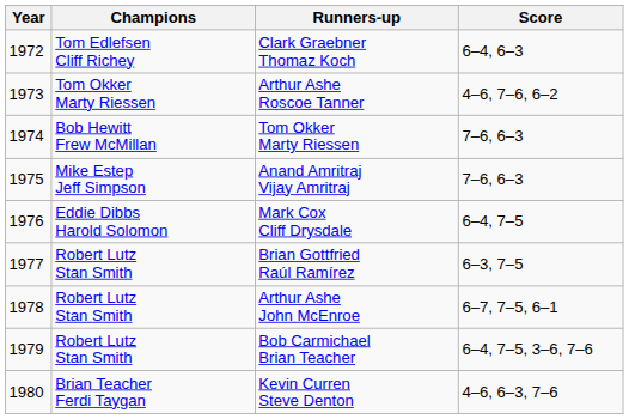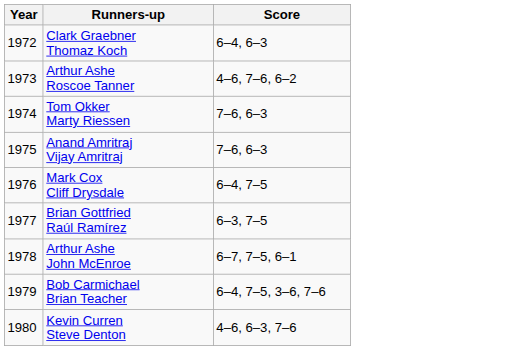 <table class=wikitable>
 <tr>
 <th style="width:40px">Year</th>
-<th style="width:200px">Champions</th>
 <th style="width:200px">Runners-up</th>
 <th style="width:160px" class="unsortable">Score</th>
 </tr>
 <tr>
 <td>1972</td>
-<td> <a href='#'>Tom Edlefsen</a><br> <a href='#'>Cliff Richey</a></td>
 <td> <a href='#'>Clark Graebner</a><br> <a href='#'>Thomaz Koch</a></td>
 <td>6–4, 6–3</td>
 </tr>
 <tr>
 <td>1973</td>
-<td> <a href='#'>Tom Okker</a><br> <a href='#'>Marty Riessen</a></td>
 <td> <a href='#'>Arthur Ashe</a><br> <a href='#'>Roscoe Tanner</a></td>
 <td>4–6, 7–6, 6–2</td>
 </tr>
 <tr>
 <td>1974</td>
-<td> <a href='#'>Bob Hewitt</a><br> <a href='#'>Frew McMillan</a></td>
 <td> <a href='#'>Tom Okker</a><br> <a href='#'>Marty Riessen</a></td>
 <td>7–6, 6–3</td>
 </tr>
 <tr>
 <td>1975</td>
-<td> <a href='#'>Mike Estep</a><br> <a href='#'>Jeff Simpson</a></td>
 <td> <a href='#'>Anand Amritraj</a><br> <a href='#'>Vijay Amritraj</a></td>
 <td>7–6, 6–3</td>
 </tr>
 <tr>
 <td>1976</td>
-<td> <a href='#'>Eddie Dibbs</a><br> <a href='#'>Harold Solomon</a></td>
 <td> <a href='#'>Mark Cox</a><br> <a href='#'>Cliff Drysdale</a></td>
 <td>6–4, 7–5</td>
 </tr>
 <tr>
 <td>1977</td>
-<td> <a href='#'>Robert Lutz</a><br> <a href='#'>Stan Smith</a></td>
 <td> <a href='#'>Brian Gottfried</a><br> <a href='#'>Raúl Ramírez</a></td>
 <td>6–3, 7–5</td>
 </tr>
 <tr>
 <td>1978</td>
-<td> <a href='#'>Robert Lutz</a><br> <a href='#'>Stan Smith</a></td>
 <td> <a href='#'>Arthur Ashe</a><br> <a href='#'>John McEnroe</a></td>
 <td>6–7, 7–5, 6–1</td>
 </tr>
 <tr>
 <td>1979</td>
-<td> <a href='#'>Robert Lutz</a><br> <a href='#'>Stan Smith</a></td>
 <td> <a href='#'>Bob Carmichael</a><br> <a href='#'>Brian Teacher</a></td>
 <td>6–4, 7–5, 3–6, 7–6</td>
 </tr>
 <tr>
 <td>1980</td>
-<td> <a href='#'>Brian Teacher</a><br> <a href='#'>Ferdi Taygan</a></td>
 <td> <a href='#'>Kevin Curren</a><br> <a href='#'>Steve Denton</a></td>
 <td>4–6, 6–3, 7–6</td>
 </tr>
 </table>
